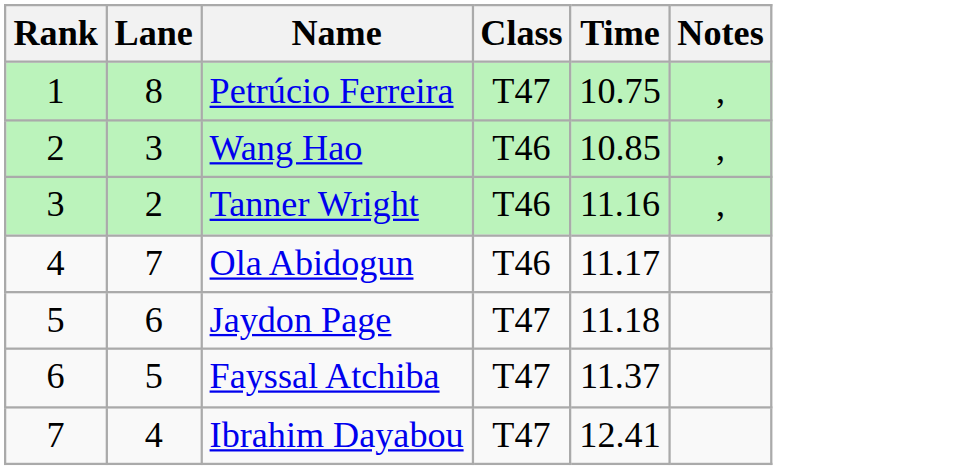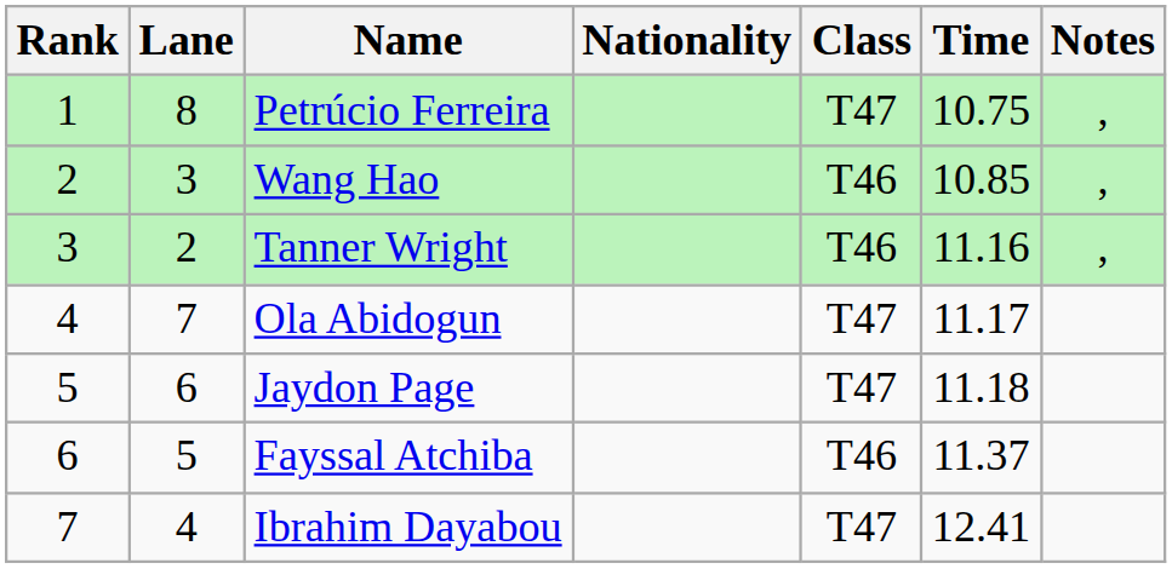 <table class="wikitable sortable" style="text-align:center">
 <tr>
 <th>Rank</th>
 <th>Lane</th>
 <th>Name</th>
+<th>Nationality</th>
 <th>Class</th>
 <th>Time</th>
 <th>Notes</th>
 </tr>
 <tr bgcolor=bbf3bb>
 <td>1</td>
 <td>8</td>
 <td align="left"><a href='#'>Petrúcio Ferreira</a></td>
+<td align="left"></td>
 <td>T47</td>
 <td>10.75</td>
 <td>,</td>
 </tr>
 <tr bgcolor=bbf3bb>
 <td>2</td>
 <td>3</td>
 <td align="left"><a href='#'>Wang Hao</a></td>
+<td align="left"></td>
 <td>T46</td>
 <td>10.85</td>
 <td>, </td>
 </tr>
 <tr bgcolor=bbf3bb>
 <td>3</td>
 <td>2</td>
 <td align="left"><a href='#'>Tanner Wright</a></td>
+<td align="left"></td>
 <td>T46</td>
 <td>11.16</td>
 <td>, </td>
 </tr>
 <tr>
 <td>4</td>
 <td>7</td>
 <td align="left"><a href='#'>Ola Abidogun</a></td>
-<td>T46</td>
+<td align="left"></td>
+<td>T47</td>
 <td>11.17</td>
 <td></td>
 </tr>
 <tr>
 <td>5</td>
 <td>6</td>
 <td align="left"><a href='#'>Jaydon Page</a></td>
+<td align="left"></td>
 <td>T47</td>
 <td>11.18</td>
 <td></td>
 </tr>
 <tr>
 <td>6</td>
 <td>5</td>
 <td align="left"><a href='#'>Fayssal Atchiba</a></td>
-<td>T47</td>
+<td align="left"></td>
+<td>T46</td>
 <td>11.37</td>
 <td></td>
 </tr>
 <tr>
 <td>7</td>
 <td>4</td>
 <td align="left"><a href='#'>Ibrahim Dayabou</a></td>
+<td align="left"></td>
 <td>T47</td>
 <td>12.41</td>
 <td></td>
 </tr>
 </table>
